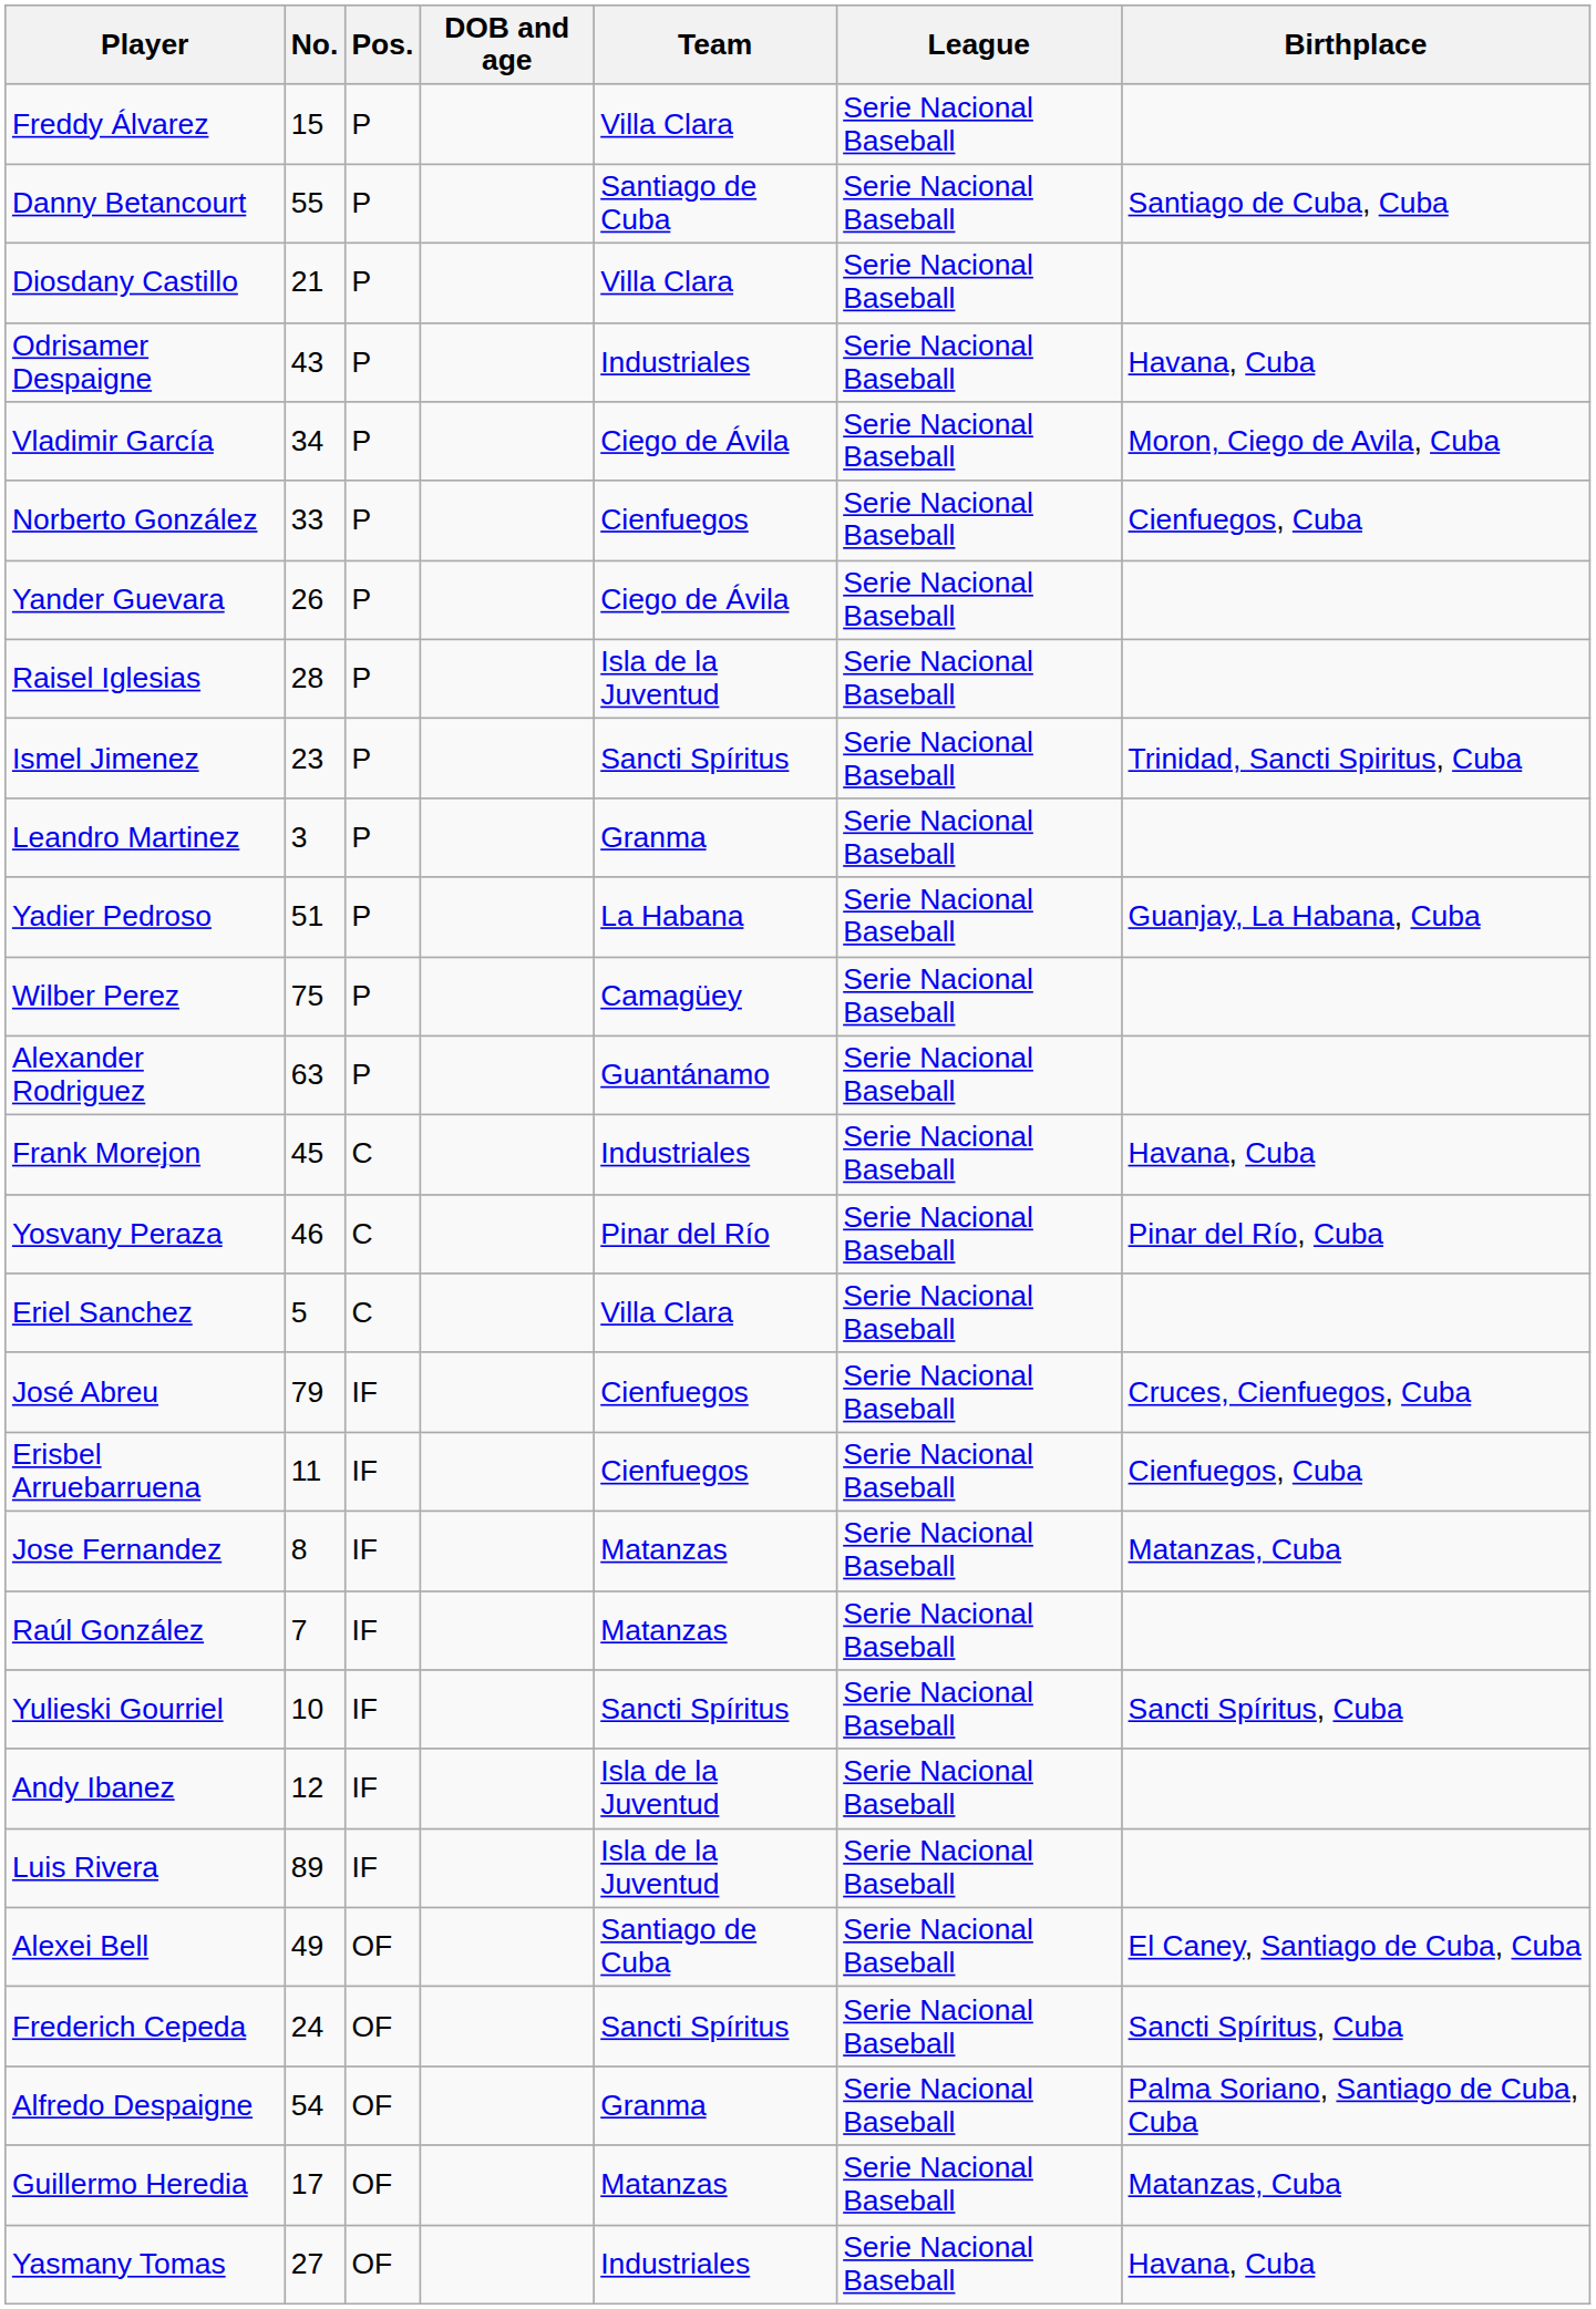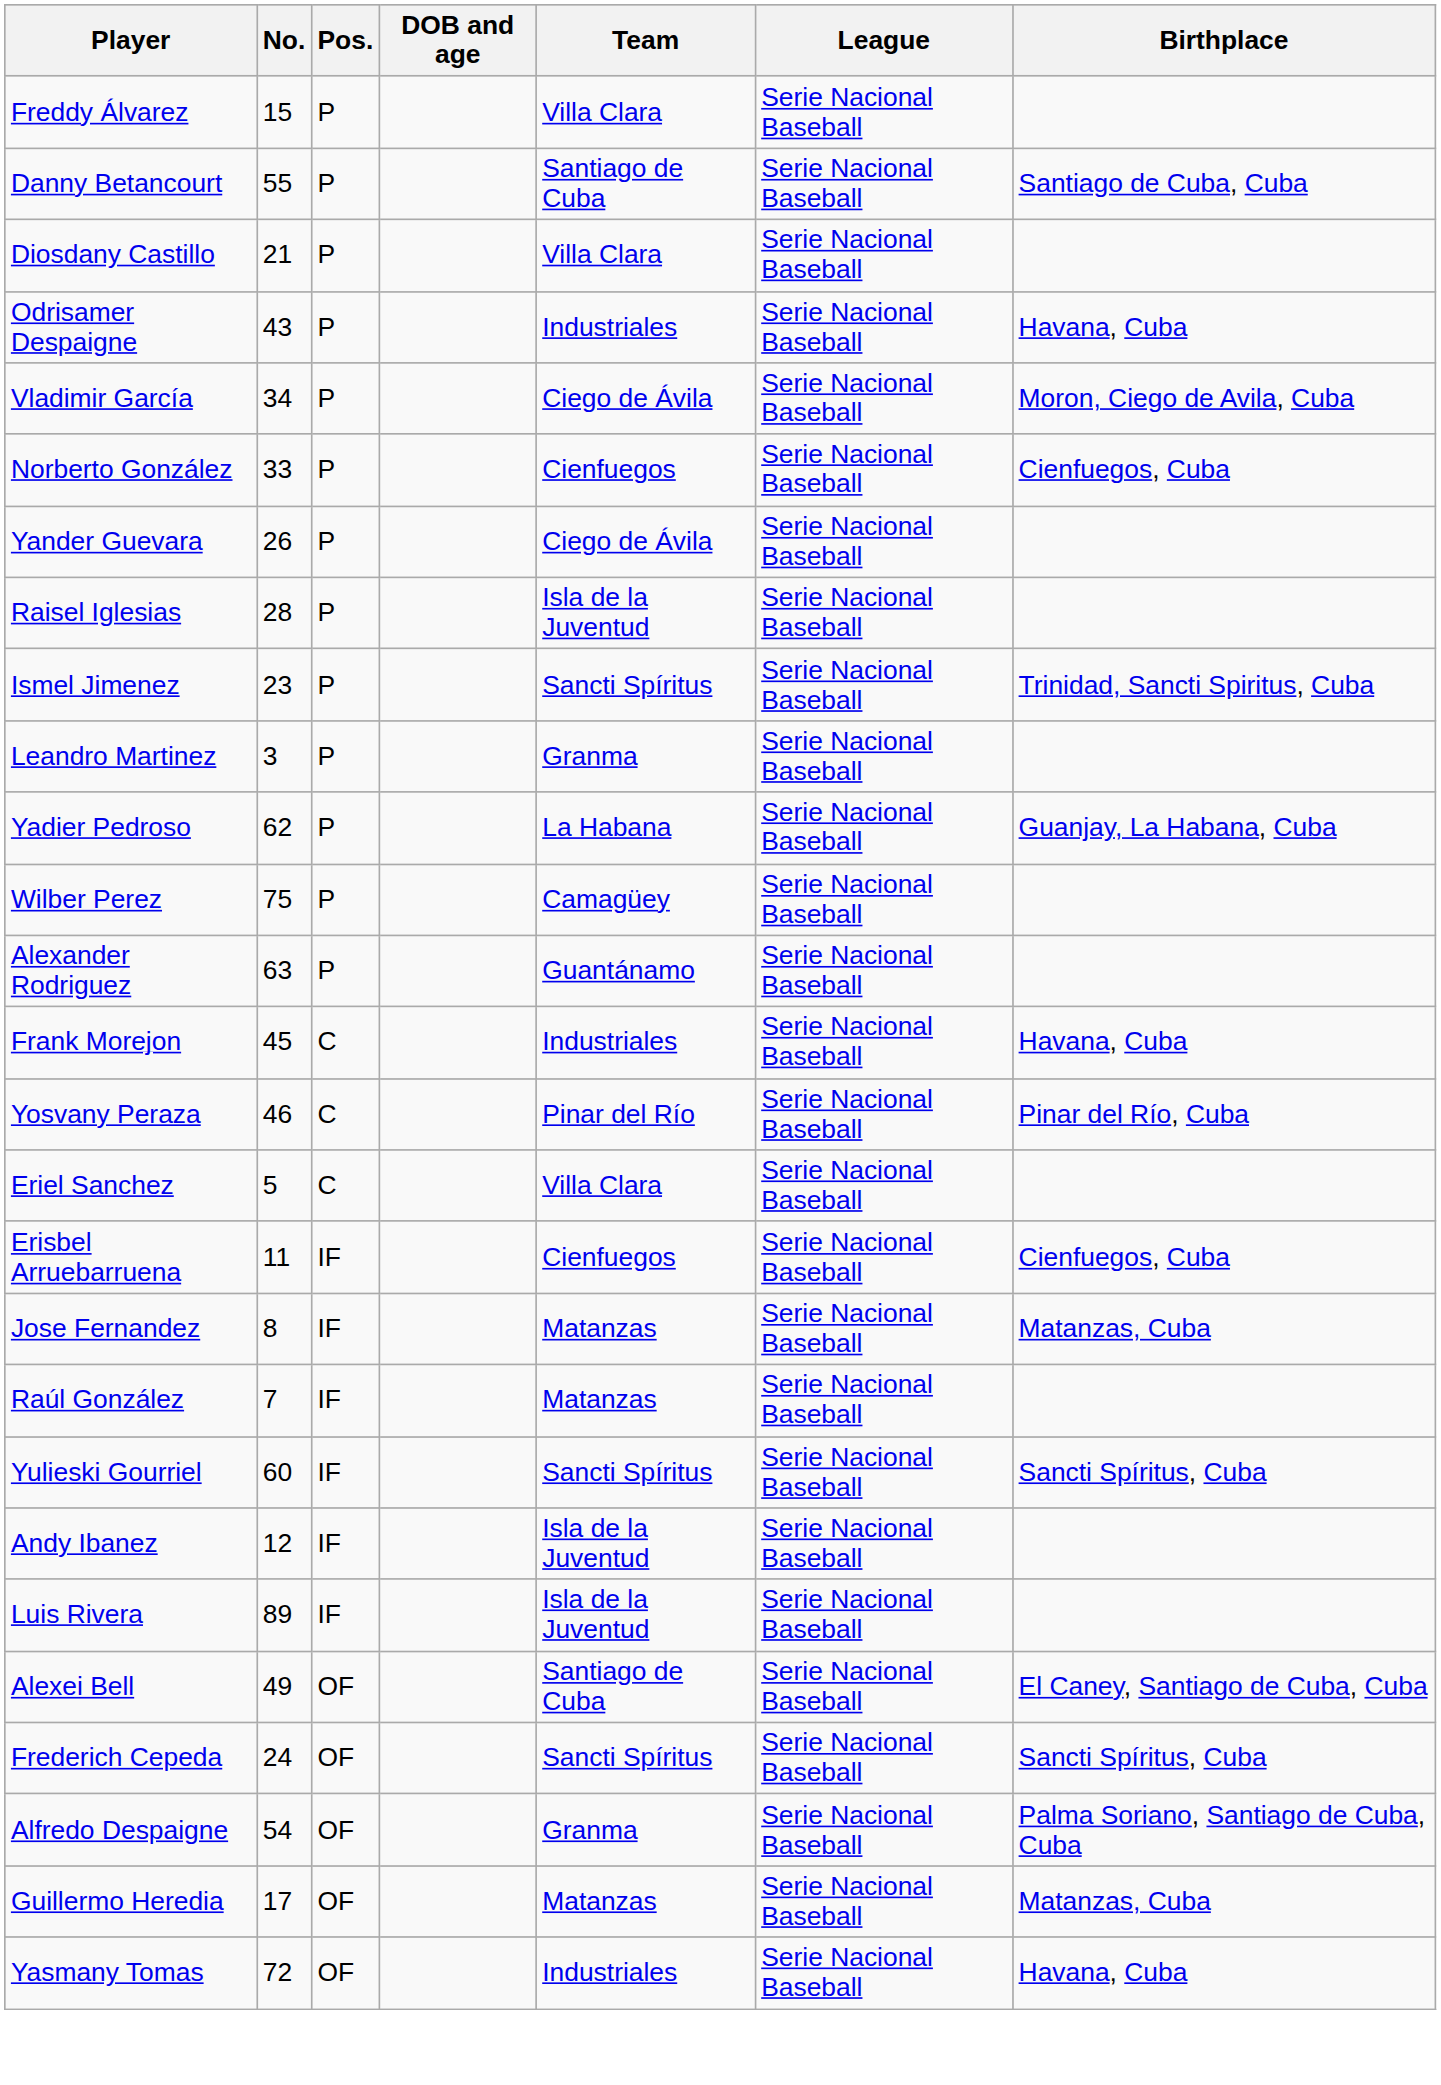 <table class="wikitable sortable">
 <tr>
 <th>Player</th>
 <th>No.</th>
 <th>Pos.</th>
 <th>DOB and age</th>
 <th>Team</th>
 <th>League</th>
 <th>Birthplace</th>
 </tr>
 <tr>
 <td><a href='#'>Freddy Álvarez</a></td>
 <td>15</td>
 <td>P</td>
 <td></td>
 <td> <a href='#'>Villa Clara</a></td>
 <td><a href='#'>Serie Nacional Baseball</a></td>
 <td></td>
 </tr>
 <tr>
 <td><a href='#'>Danny Betancourt</a></td>
 <td>55</td>
 <td>P</td>
 <td></td>
 <td> <a href='#'>Santiago de Cuba</a></td>
 <td><a href='#'>Serie Nacional Baseball</a></td>
 <td><a href='#'>Santiago de Cuba</a>, <a href='#'>Cuba</a></td>
 </tr>
 <tr>
 <td><a href='#'>Diosdany Castillo</a></td>
 <td>21</td>
 <td>P</td>
 <td></td>
 <td> <a href='#'>Villa Clara</a></td>
 <td><a href='#'>Serie Nacional Baseball</a></td>
 <td></td>
 </tr>
 <tr>
 <td><a href='#'>Odrisamer Despaigne</a></td>
 <td>43</td>
 <td>P</td>
 <td></td>
 <td><a href='#'>Industriales</a></td>
 <td><a href='#'>Serie Nacional Baseball</a></td>
 <td><a href='#'>Havana</a>, <a href='#'>Cuba</a></td>
 </tr>
 <tr>
 <td><a href='#'>Vladimir García</a></td>
 <td>34</td>
 <td>P</td>
 <td></td>
 <td> <a href='#'>Ciego de Ávila</a></td>
 <td><a href='#'>Serie Nacional Baseball</a></td>
 <td><a href='#'>Moron, Ciego de Avila</a>, <a href='#'>Cuba</a></td>
 </tr>
 <tr>
 <td><a href='#'>Norberto González</a></td>
 <td>33</td>
 <td>P</td>
 <td></td>
 <td> <a href='#'>Cienfuegos</a></td>
 <td><a href='#'>Serie Nacional Baseball</a></td>
 <td><a href='#'>Cienfuegos</a>, <a href='#'>Cuba</a></td>
 </tr>
 <tr>
 <td><a href='#'>Yander Guevara</a></td>
 <td>26</td>
 <td>P</td>
 <td></td>
 <td> <a href='#'>Ciego de Ávila</a></td>
 <td><a href='#'>Serie Nacional Baseball</a></td>
 <td></td>
 </tr>
 <tr>
 <td><a href='#'>Raisel Iglesias</a></td>
 <td>28</td>
 <td>P</td>
 <td></td>
 <td> <a href='#'>Isla de la Juventud</a></td>
 <td><a href='#'>Serie Nacional Baseball</a></td>
 <td></td>
 </tr>
 <tr>
 <td><a href='#'>Ismel Jimenez</a></td>
 <td>23</td>
 <td>P</td>
 <td></td>
 <td> <a href='#'>Sancti Spíritus</a></td>
 <td><a href='#'>Serie Nacional Baseball</a></td>
 <td><a href='#'>Trinidad, Sancti Spiritus</a>, <a href='#'>Cuba</a></td>
 </tr>
 <tr>
 <td><a href='#'>Leandro Martinez</a></td>
 <td>3</td>
 <td>P</td>
 <td></td>
 <td> <a href='#'>Granma</a></td>
 <td><a href='#'>Serie Nacional Baseball</a></td>
 <td></td>
 </tr>
 <tr>
 <td><a href='#'>Yadier Pedroso</a></td>
-<td>51</td>
+<td>62</td>
 <td>P</td>
 <td></td>
 <td> <a href='#'>La Habana</a></td>
 <td><a href='#'>Serie Nacional Baseball</a></td>
 <td><a href='#'>Guanjay, La Habana</a>, <a href='#'>Cuba</a></td>
 </tr>
 <tr>
 <td><a href='#'>Wilber Perez</a></td>
 <td>75</td>
 <td>P</td>
 <td></td>
 <td> <a href='#'>Camagüey</a></td>
 <td><a href='#'>Serie Nacional Baseball</a></td>
 <td></td>
 </tr>
 <tr>
 <td><a href='#'>Alexander Rodriguez</a></td>
 <td>63</td>
 <td>P</td>
 <td></td>
 <td> <a href='#'>Guantánamo</a></td>
 <td><a href='#'>Serie Nacional Baseball</a></td>
 <td></td>
 </tr>
 <tr>
 <td><a href='#'>Frank Morejon</a></td>
 <td>45</td>
 <td>C</td>
 <td></td>
 <td> <a href='#'>Industriales</a></td>
 <td><a href='#'>Serie Nacional Baseball</a></td>
 <td><a href='#'>Havana</a>, <a href='#'>Cuba</a></td>
 </tr>
 <tr>
 <td><a href='#'>Yosvany Peraza</a></td>
 <td>46</td>
 <td>C</td>
 <td></td>
 <td> <a href='#'>Pinar del Río</a></td>
 <td><a href='#'>Serie Nacional Baseball</a></td>
 <td><a href='#'>Pinar del Río</a>, <a href='#'>Cuba</a></td>
 </tr>
 <tr>
 <td><a href='#'>Eriel Sanchez</a></td>
 <td>5</td>
 <td>C</td>
 <td></td>
 <td> <a href='#'>Villa Clara</a></td>
 <td><a href='#'>Serie Nacional Baseball</a></td>
 <td></td>
 </tr>
 <tr>
-<td><a href='#'>José Abreu</a></td>
-<td>79</td>
-<td>IF</td>
-<td></td>
-<td> <a href='#'>Cienfuegos</a></td>
-<td><a href='#'>Serie Nacional Baseball</a></td>
-<td><a href='#'>Cruces, Cienfuegos</a>, <a href='#'>Cuba</a></td>
-</tr>
-<tr>
 <td><a href='#'>Erisbel Arruebarruena</a></td>
 <td>11</td>
 <td>IF</td>
 <td></td>
 <td> <a href='#'>Cienfuegos</a></td>
 <td><a href='#'>Serie Nacional Baseball</a></td>
 <td><a href='#'>Cienfuegos</a>, <a href='#'>Cuba</a></td>
 </tr>
 <tr>
 <td><a href='#'>Jose Fernandez</a></td>
 <td>8</td>
 <td>IF</td>
 <td></td>
 <td> <a href='#'>Matanzas</a></td>
 <td><a href='#'>Serie Nacional Baseball</a></td>
 <td><a href='#'>Matanzas, Cuba</a></td>
 </tr>
 <tr>
 <td><a href='#'>Raúl González</a></td>
 <td>7</td>
 <td>IF</td>
 <td></td>
 <td> <a href='#'>Matanzas</a></td>
 <td><a href='#'>Serie Nacional Baseball</a></td>
 <td></td>
 </tr>
 <tr>
 <td><a href='#'>Yulieski Gourriel</a></td>
-<td>10</td>
+<td>60</td>
 <td>IF</td>
 <td></td>
 <td> <a href='#'>Sancti Spíritus</a></td>
 <td><a href='#'>Serie Nacional Baseball</a></td>
 <td><a href='#'>Sancti Spíritus</a>, <a href='#'>Cuba</a></td>
 </tr>
 <tr>
 <td><a href='#'>Andy Ibanez</a></td>
 <td>12</td>
 <td>IF</td>
 <td></td>
 <td> <a href='#'>Isla de la Juventud</a></td>
 <td><a href='#'>Serie Nacional Baseball</a></td>
 <td></td>
 </tr>
 <tr>
 <td><a href='#'>Luis Rivera</a></td>
 <td>89</td>
 <td>IF</td>
 <td></td>
 <td> <a href='#'>Isla de la Juventud</a></td>
 <td><a href='#'>Serie Nacional Baseball</a></td>
 <td></td>
 </tr>
 <tr>
 <td><a href='#'>Alexei Bell</a></td>
 <td>49</td>
 <td>OF</td>
 <td></td>
 <td> <a href='#'>Santiago de Cuba</a></td>
 <td><a href='#'>Serie Nacional Baseball</a></td>
 <td><a href='#'>El Caney</a>, <a href='#'>Santiago de Cuba</a>, <a href='#'>Cuba</a></td>
 </tr>
 <tr>
 <td><a href='#'>Frederich Cepeda</a></td>
 <td>24</td>
 <td>OF</td>
 <td></td>
 <td> <a href='#'>Sancti Spíritus</a></td>
 <td><a href='#'>Serie Nacional Baseball</a></td>
 <td><a href='#'>Sancti Spíritus</a>, <a href='#'>Cuba</a></td>
 </tr>
 <tr>
 <td><a href='#'>Alfredo Despaigne</a></td>
 <td>54</td>
 <td>OF</td>
 <td></td>
 <td> <a href='#'>Granma</a></td>
 <td><a href='#'>Serie Nacional Baseball</a></td>
 <td><a href='#'>Palma Soriano</a>, <a href='#'>Santiago de Cuba</a>, <a href='#'>Cuba</a></td>
 </tr>
 <tr>
 <td><a href='#'>Guillermo Heredia</a></td>
 <td>17</td>
 <td>OF</td>
 <td></td>
 <td> <a href='#'>Matanzas</a></td>
 <td><a href='#'>Serie Nacional Baseball</a></td>
 <td><a href='#'>Matanzas, Cuba</a></td>
 </tr>
 <tr>
 <td><a href='#'>Yasmany Tomas</a></td>
-<td>27</td>
+<td>72</td>
 <td>OF</td>
 <td></td>
 <td> <a href='#'>Industriales</a></td>
 <td><a href='#'>Serie Nacional Baseball</a></td>
 <td><a href='#'>Havana</a>, <a href='#'>Cuba</a></td>
 </tr>
 <tr>
 </tr>
 </table>
